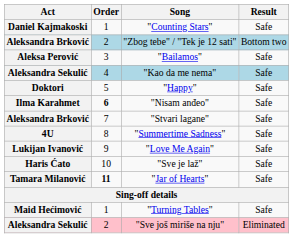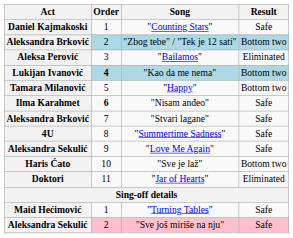 <table class="wikitable plainrowheaders" style="text-align:center;">
 <tr>
 <th scope="col">Act</th>
 <th scope="col">Order</th>
 <th scope="col">Song</th>
 <th scope="col">Result</th>
 </tr>
 <tr>
 <th scope="row">Daniel Kajmakoski</th>
 <td>1</td>
 <td>"<a href='#'>Counting Stars</a>"</td>
 <td>Safe</td>
 </tr>
 <tr style="background:lightblue;">
 <th scope="row">Aleksandra Brković</th>
 <td>2</td>
 <td>"Zbog tebe" / "Tek je 12 sati"</td>
 <td>Bottom two</td>
 </tr>
 <tr>
 <th scope="row">Aleksa Perović</th>
 <td>3</td>
 <td>"<a href='#'>Bailamos</a>"</td>
-<td>Safe</td>
+<td>Eliminated</td>
 </tr>
 <tr style="background:lightblue;">
-<th scope="row">Aleksandra Sekulić</th>
-<td>4</td>
+<th scope="row">Lukijan Ivanović</th>
+<td><strong>4</strong></td>
 <td>"Kao da me nema"</td>
-<td>Safe</td>
+<td>Bottom two</td>
 </tr>
 <tr>
-<th scope="row">Doktori</th>
+<th scope="row">Tamara Milanović</th>
 <td>5</td>
 <td>"<a href='#'>Happy</a>"</td>
-<td>Safe</td>
+<td>Bottom two</td>
 </tr>
 <tr>
 <th scope="row">Ilma Karahmet</th>
 <td><strong>6</strong></td>
 <td>"Nisam anđeo"</td>
 <td>Safe</td>
 </tr>
 <tr>
 <th scope="row">Aleksandra Brković</th>
 <td>7</td>
 <td>"Stvari lagane"</td>
 <td>Safe</td>
 </tr>
 <tr>
 <th scope="row">4U</th>
 <td>8</td>
 <td>"<a href='#'>Summertime Sadness</a>"</td>
 <td>Safe</td>
 </tr>
 <tr>
-<th scope="row">Lukijan Ivanović</th>
+<th scope="row">Aleksandra Sekulić</th>
 <td>9</td>
 <td>"<a href='#'>Love Me Again</a>"</td>
 <td>Safe</td>
 </tr>
 <tr>
 <th scope="row">Haris Ćato</th>
 <td>10</td>
 <td>"Sve je laž"</td>
-<td>Safe</td>
+<td>Bottom two</td>
 </tr>
 <tr>
-<th scope="row">Tamara Milanović</th>
-<td><strong>11</strong></td>
+<th scope="row">Doktori</th>
+<td>11</td>
 <td>"<a href='#'>Jar of Hearts</a>"</td>
-<td>Safe</td>
+<td>Eliminated</td>
 </tr>
 <tr>
 <th colspan="4">Sing-off details</th>
 </tr>
 <tr>
 <th scope="row">Maid Hećimović</th>
 <td>1</td>
 <td>"<a href='#'>Turning Tables</a>"</td>
 <td>Safe</td>
 </tr>
 <tr style="background:pink;">
 <th scope="row">Aleksandra Sekulić</th>
 <td>2</td>
 <td>"Sve još miriše na nju"</td>
-<td>Eliminated</td>
+<td>Safe</td>
 </tr>
 </table>
